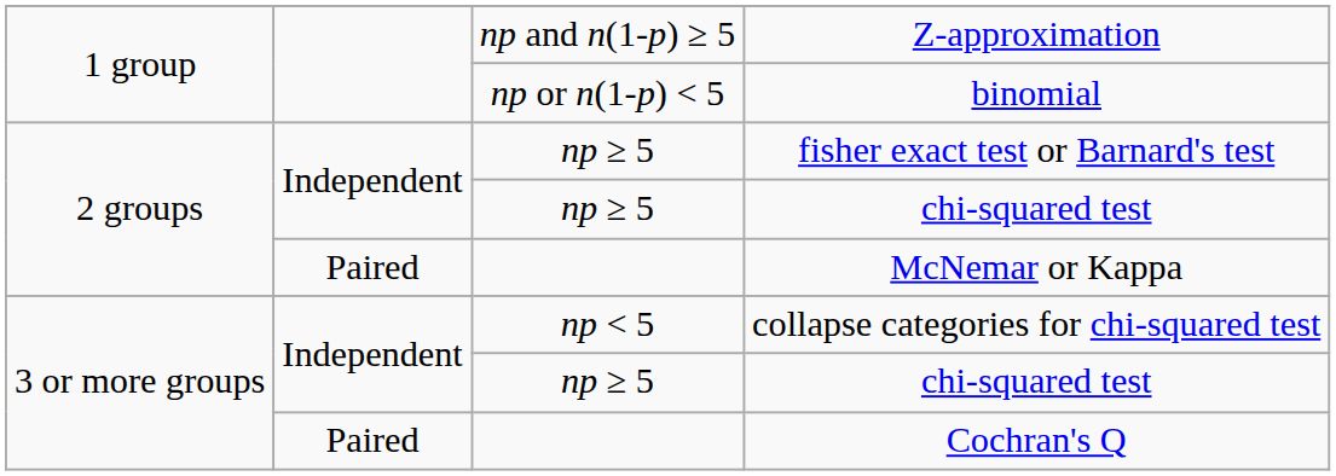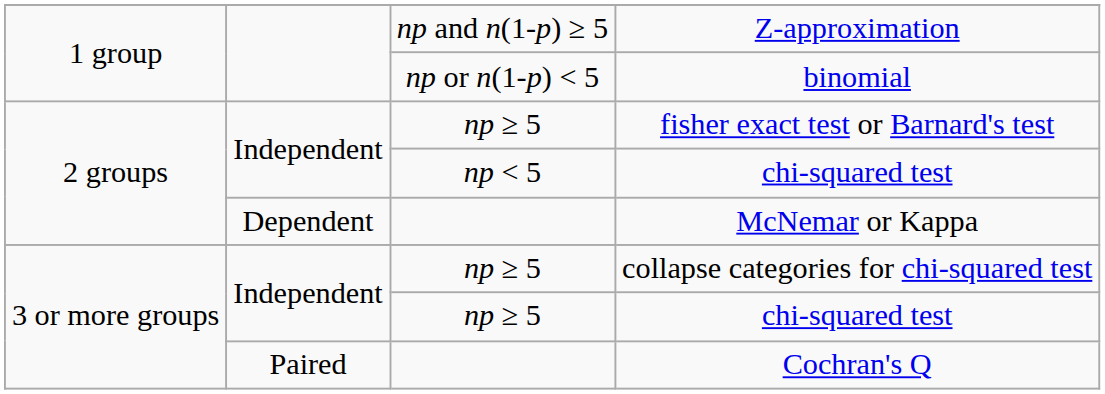 <table class="wikitable">
 <tr>
 </tr>
 <tr>
 <td rowspan="2" align="center">1 group</td>
 <td rowspan="2" align="center"></td>
 <td align="center"><em>np</em> and <em>n</em>(1-<em>p</em>) ≥ 5</td>
 <td align="center"><a href='#'>Z-approximation</a></td>
 </tr>
 <tr>
 <td align="center"><em>np</em> or <em>n</em>(1-<em>p</em>) < 5</td>
 <td align="center"><a href='#'>binomial</a></td>
 </tr>
 <tr>
 <td rowspan="3" align="center">2 groups</td>
 <td rowspan="2" align="center">Independent</td>
 <td align="center"><em>np</em> ≥ 5</td>
 <td align="center"><a href='#'>fisher exact test</a> or <a href='#'>Barnard's test</a></td>
 </tr>
 <tr>
-<td align="center"><em>np</em> ≥ 5</td>
+<td align="center"><em>np</em> < 5</td>
 <td align="center"><a href='#'>chi-squared test</a></td>
 </tr>
 <tr>
-<td align="center">Paired</td>
+<td align="center">Dependent</td>
 <td align="center"></td>
 <td align="center"><a href='#'>McNemar</a> or Kappa</td>
 </tr>
 <tr>
 <td rowspan="3" align="center">3 or more groups</td>
 <td rowspan="2" align="center">Independent</td>
-<td align="center"><em>np</em> < 5</td>
+<td align="center"><em>np</em> ≥ 5</td>
 <td align="center">collapse categories for <a href='#'>chi-squared test</a></td>
 </tr>
 <tr>
 <td align="center"><em>np</em> ≥ 5</td>
 <td align="center"><a href='#'>chi-squared test</a></td>
 </tr>
 <tr>
 <td align="center">Paired</td>
 <td align="center"></td>
 <td align="center"><a href='#'>Cochran's Q</a></td>
 </tr>
 </table>
